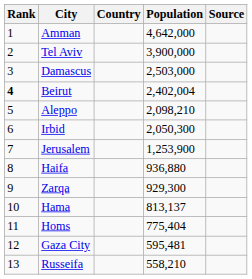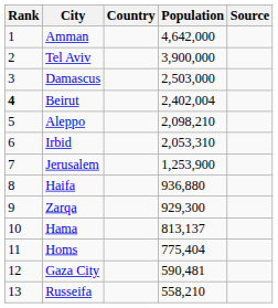 <table class="wikitable sortable">
 <tr>
 <th>Rank</th>
 <th>City</th>
 <th>Country</th>
 <th>Population</th>
 <th>Source</th>
 </tr>
 <tr>
 <td>1</td>
 <td><a href='#'>Amman</a></td>
 <td></td>
 <td>4,642,000</td>
 <td></td>
 </tr>
 <tr>
 <td>2</td>
 <td><a href='#'>Tel Aviv</a></td>
 <td></td>
 <td>3,900,000</td>
 <td></td>
 </tr>
 <tr>
 <td>3</td>
 <td><a href='#'>Damascus</a></td>
 <td></td>
 <td>2,503,000</td>
 <td></td>
 </tr>
 <tr>
 <td><strong>4</strong></td>
 <td><a href='#'>Beirut</a></td>
 <td></td>
 <td>2,402,004</td>
 <td></td>
 </tr>
 <tr>
 <td>5</td>
 <td><a href='#'>Aleppo</a></td>
 <td></td>
 <td>2,098,210</td>
 <td></td>
 </tr>
 <tr>
 <td>6</td>
 <td><a href='#'>Irbid</a></td>
 <td></td>
-<td>2,050,300</td>
+<td>2,053,310</td>
 <td></td>
 </tr>
 <tr>
 <td>7</td>
 <td><a href='#'>Jerusalem</a></td>
 <td></td>
 <td>1,253,900</td>
 <td></td>
 </tr>
 <tr>
 <td>8</td>
 <td><a href='#'>Haifa</a></td>
 <td></td>
 <td>936,880</td>
 <td></td>
 </tr>
 <tr>
 <td>9</td>
 <td><a href='#'>Zarqa</a></td>
 <td></td>
 <td>929,300</td>
 <td></td>
 </tr>
 <tr>
 <td>10</td>
 <td><a href='#'>Hama</a></td>
 <td></td>
 <td>813,137</td>
 <td></td>
 </tr>
 <tr>
 <td>11</td>
 <td><a href='#'>Homs</a></td>
 <td></td>
 <td>775,404</td>
 <td></td>
 </tr>
 <tr>
 <td>12</td>
 <td><a href='#'>Gaza City</a></td>
 <td></td>
-<td>595,481</td>
+<td>590,481</td>
 <td></td>
 </tr>
 <tr>
 <td>13</td>
 <td><a href='#'>Russeifa</a></td>
 <td></td>
 <td>558,210</td>
 <td></td>
 </tr>
 </table>
